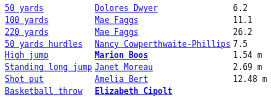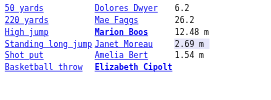 <table>
 <tr>
 <td><a href='#'>50 yards</a></td>
 <td><a href='#'>Dolores Dwyer</a></td>
 <td>6.2</td>
-<td></td>
-<td></td>
-<td></td>
-<td></td>
-</tr>
-<tr>
-<td><a href='#'>100 yards</a></td>
-<td><a href='#'>Mae Faggs</a></td>
-<td>11.1</td>
 <td></td>
 <td></td>
 <td></td>
 <td></td>
 </tr>
 <tr>
 <td><a href='#'>220 yards</a></td>
 <td><a href='#'>Mae Faggs</a></td>
 <td>26.2</td>
 <td></td>
 <td></td>
 <td></td>
 <td></td>
 </tr>
 <tr>
-<td><a href='#'>50 yards hurdles</a></td>
-<td><a href='#'>Nancy Cowperthwaite-Phillips</a></td>
-<td>7.5</td>
-<td></td>
-<td></td>
-<td></td>
-<td></td>
-</tr>
-<tr>
 <td><a href='#'>High jump</a></td>
 <td><strong><a href='#'>Marion Boos</a></strong></td>
-<td>1.54 m</td>
+<td>12.48 m</td>
 <td></td>
 <td></td>
 <td></td>
 <td></td>
 </tr>
 <tr>
 <td><a href='#'>Standing long jump</a></td>
 <td><a href='#'>Janet Moreau</a></td>
-<td>2.69 m</td>
+<td style="background: lavender;">2.69 m</td>
 <td></td>
 <td></td>
 <td></td>
 <td></td>
 </tr>
 <tr>
 <td><a href='#'>Shot put</a></td>
 <td><a href='#'>Amelia Bert</a></td>
-<td>12.48 m</td>
+<td>1.54 m</td>
 <td></td>
 <td></td>
 <td></td>
 <td></td>
 </tr>
 <tr>
 <td><a href='#'>Basketball throw</a></td>
 <td><strong><a href='#'>Elizabeth Cipolt</a></strong></td>
 <td></td>
 <td></td>
 <td></td>
 <td></td>
 <td></td>
 </tr>
 </table>
